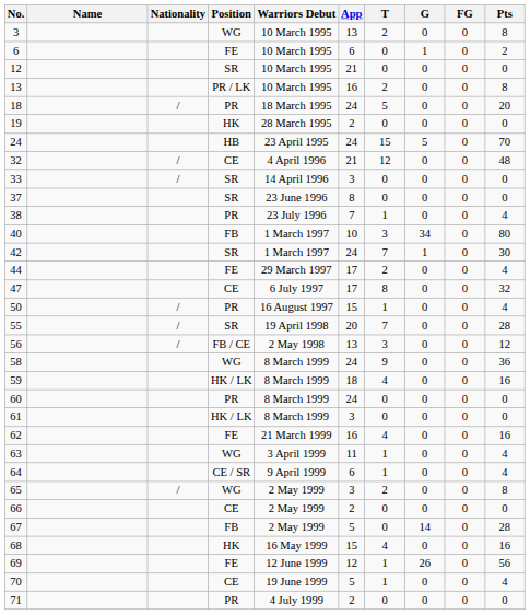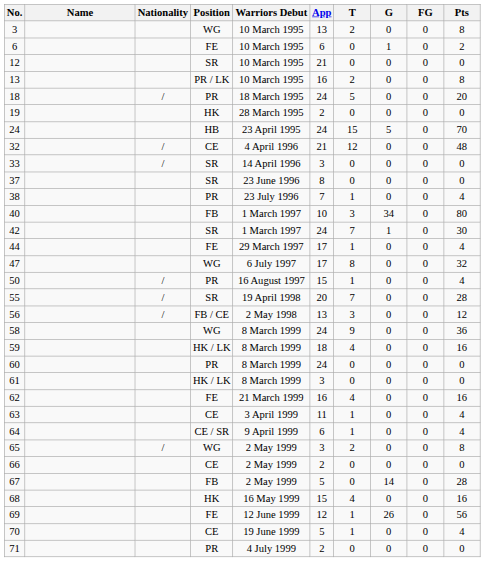 <table class="wikitable sortable" style="text-align: center;">
 <tr>
 <th>No.</th>
 <th style="width:10em">Name</th>
 <th>Nationality</th>
 <th>Position</th>
 <th>Warriors Debut</th>
 <th><a href='#'>App</a></th>
 <th style="width:3em">T</th>
 <th style="width:3em">G</th>
 <th style="width:3em">FG</th>
 <th style="width:3em">Pts</th>
 </tr>
 <tr>
 <td>3</td>
 <td align=left></td>
 <td></td>
 <td>WG</td>
 <td>10 March 1995</td>
 <td>13</td>
 <td>2</td>
 <td>0</td>
 <td>0</td>
 <td>8</td>
 </tr>
 <tr>
 <td>6</td>
 <td align=left></td>
 <td></td>
 <td>FE</td>
 <td>10 March 1995</td>
 <td>6</td>
 <td>0</td>
 <td>1</td>
 <td>0</td>
 <td>2</td>
 </tr>
 <tr>
 <td>12</td>
 <td align=left></td>
 <td></td>
 <td>SR</td>
 <td>10 March 1995</td>
 <td>21</td>
 <td>0</td>
 <td>0</td>
 <td>0</td>
 <td>0</td>
 </tr>
 <tr>
 <td>13</td>
 <td align=left></td>
 <td></td>
 <td>PR / LK</td>
 <td>10 March 1995</td>
 <td>16</td>
 <td>2</td>
 <td>0</td>
 <td>0</td>
 <td>8</td>
 </tr>
 <tr>
 <td>18</td>
 <td align=left></td>
 <td> / </td>
 <td>PR</td>
 <td>18 March 1995</td>
 <td>24</td>
 <td>5</td>
 <td>0</td>
 <td>0</td>
 <td>20</td>
 </tr>
 <tr>
 <td>19</td>
 <td align=left></td>
 <td></td>
 <td>HK</td>
 <td>28 March 1995</td>
 <td>2</td>
 <td>0</td>
 <td>0</td>
 <td>0</td>
 <td>0</td>
 </tr>
 <tr>
 <td>24</td>
 <td align=left></td>
 <td></td>
 <td>HB</td>
 <td>23 April 1995</td>
 <td>24</td>
 <td>15</td>
 <td>5</td>
 <td>0</td>
 <td>70</td>
 </tr>
 <tr>
 <td>32</td>
 <td align=left></td>
 <td> / </td>
 <td>CE</td>
 <td>4 April 1996</td>
 <td>21</td>
 <td>12</td>
 <td>0</td>
 <td>0</td>
 <td>48</td>
 </tr>
 <tr>
 <td>33</td>
 <td align=left></td>
 <td> / </td>
 <td>SR</td>
 <td>14 April 1996</td>
 <td>3</td>
 <td>0</td>
 <td>0</td>
 <td>0</td>
 <td>0</td>
 </tr>
 <tr>
 <td>37</td>
 <td align=left></td>
 <td></td>
 <td>SR</td>
 <td>23 June 1996</td>
 <td>8</td>
 <td>0</td>
 <td>0</td>
 <td>0</td>
 <td>0</td>
 </tr>
 <tr>
 <td>38</td>
 <td align=left></td>
 <td></td>
 <td>PR</td>
 <td>23 July 1996</td>
 <td>7</td>
 <td>1</td>
 <td>0</td>
 <td>0</td>
 <td>4</td>
 </tr>
 <tr>
 <td>40</td>
 <td align=left></td>
 <td></td>
 <td>FB</td>
 <td>1 March 1997</td>
 <td>10</td>
 <td>3</td>
 <td>34</td>
 <td>0</td>
 <td>80</td>
 </tr>
 <tr>
 <td>42</td>
 <td align=left></td>
 <td></td>
 <td>SR</td>
 <td>1 March 1997</td>
 <td>24</td>
 <td>7</td>
 <td>1</td>
 <td>0</td>
 <td>30</td>
 </tr>
 <tr>
 <td>44</td>
 <td align=left></td>
 <td></td>
 <td>FE</td>
 <td>29 March 1997</td>
 <td>17</td>
-<td>2</td>
+<td>1</td>
 <td>0</td>
 <td>0</td>
 <td>4</td>
 </tr>
 <tr>
 <td>47</td>
 <td align=left></td>
 <td></td>
-<td>CE</td>
+<td>WG</td>
 <td>6 July 1997</td>
 <td>17</td>
 <td>8</td>
 <td>0</td>
 <td>0</td>
 <td>32</td>
 </tr>
 <tr>
 <td>50</td>
 <td align=left></td>
 <td> / </td>
 <td>PR</td>
 <td>16 August 1997</td>
 <td>15</td>
 <td>1</td>
 <td>0</td>
 <td>0</td>
 <td>4</td>
 </tr>
 <tr>
 <td>55</td>
 <td align=left></td>
 <td> / </td>
 <td>SR</td>
 <td>19 April 1998</td>
 <td>20</td>
 <td>7</td>
 <td>0</td>
 <td>0</td>
 <td>28</td>
 </tr>
 <tr>
 <td>56</td>
 <td align=left></td>
 <td> / </td>
 <td>FB / CE</td>
 <td>2 May 1998</td>
 <td>13</td>
 <td>3</td>
 <td>0</td>
 <td>0</td>
 <td>12</td>
 </tr>
 <tr>
 <td>58</td>
 <td align=left></td>
 <td></td>
 <td>WG</td>
 <td>8 March 1999</td>
 <td>24</td>
 <td>9</td>
 <td>0</td>
 <td>0</td>
 <td>36</td>
 </tr>
 <tr>
 <td>59</td>
 <td align=left></td>
 <td></td>
 <td>HK / LK</td>
 <td>8 March 1999</td>
 <td>18</td>
 <td>4</td>
 <td>0</td>
 <td>0</td>
 <td>16</td>
 </tr>
 <tr>
 <td>60</td>
 <td align=left></td>
 <td></td>
 <td>PR</td>
 <td>8 March 1999</td>
 <td>24</td>
 <td>0</td>
 <td>0</td>
 <td>0</td>
 <td>0</td>
 </tr>
 <tr>
 <td>61</td>
 <td align=left></td>
 <td></td>
 <td>HK / LK</td>
 <td>8 March 1999</td>
 <td>3</td>
 <td>0</td>
 <td>0</td>
 <td>0</td>
 <td>0</td>
 </tr>
 <tr>
 <td>62</td>
 <td align=left></td>
 <td></td>
 <td>FE</td>
 <td>21 March 1999</td>
 <td>16</td>
 <td>4</td>
 <td>0</td>
 <td>0</td>
 <td>16</td>
 </tr>
 <tr>
 <td>63</td>
 <td align=left></td>
 <td></td>
-<td>WG</td>
+<td>CE</td>
 <td>3 April 1999</td>
 <td>11</td>
 <td>1</td>
 <td>0</td>
 <td>0</td>
 <td>4</td>
 </tr>
 <tr>
 <td>64</td>
 <td align=left></td>
 <td></td>
 <td>CE / SR</td>
 <td>9 April 1999</td>
 <td>6</td>
 <td>1</td>
 <td>0</td>
 <td>0</td>
 <td>4</td>
 </tr>
 <tr>
 <td>65</td>
 <td align=left></td>
 <td> / </td>
 <td>WG</td>
 <td>2 May 1999</td>
 <td>3</td>
 <td>2</td>
 <td>0</td>
 <td>0</td>
 <td>8</td>
 </tr>
 <tr>
 <td>66</td>
 <td align=left></td>
 <td></td>
 <td>CE</td>
 <td>2 May 1999</td>
 <td>2</td>
 <td>0</td>
 <td>0</td>
 <td>0</td>
 <td>0</td>
 </tr>
 <tr>
 <td>67</td>
 <td align=left></td>
 <td></td>
 <td>FB</td>
 <td>2 May 1999</td>
 <td>5</td>
 <td>0</td>
 <td>14</td>
 <td>0</td>
 <td>28</td>
 </tr>
 <tr>
 <td>68</td>
 <td align=left></td>
 <td></td>
 <td>HK</td>
 <td>16 May 1999</td>
 <td>15</td>
 <td>4</td>
 <td>0</td>
 <td>0</td>
 <td>16</td>
 </tr>
 <tr>
 <td>69</td>
 <td align=left></td>
 <td></td>
 <td>FE</td>
 <td>12 June 1999</td>
 <td>12</td>
 <td>1</td>
 <td>26</td>
 <td>0</td>
 <td>56</td>
 </tr>
 <tr>
 <td>70</td>
 <td align=left></td>
 <td></td>
 <td>CE</td>
 <td>19 June 1999</td>
 <td>5</td>
 <td>1</td>
 <td>0</td>
 <td>0</td>
 <td>4</td>
 </tr>
 <tr>
 <td>71</td>
 <td align=left></td>
 <td></td>
 <td>PR</td>
 <td>4 July 1999</td>
 <td>2</td>
 <td>0</td>
 <td>0</td>
 <td>0</td>
 <td>0</td>
 </tr>
 </table>
